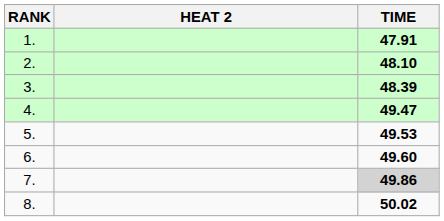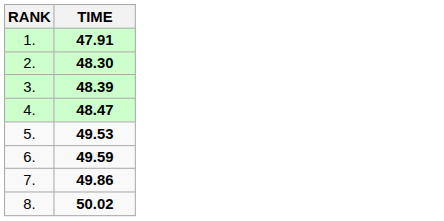 <table class="wikitable" style="border-collapse: collapse; font-size: 90%;">
 <tr>
 <th>RANK</th>
-<th style="width: 20em">HEAT 2</th>
 <th style="width: 5em">TIME</th>
 </tr>
 <tr style="background:#ccffcc;">
 <td align="center">1.</td>
-<td></td>
 <td align="center"><strong>47.91</strong></td>
 </tr>
 <tr style="background:#ccffcc;">
 <td align="center">2.</td>
-<td></td>
-<td align="center"><strong>48.10</strong></td>
+<td align="center"><strong>48.30</strong></td>
 </tr>
 <tr style="background:#ccffcc;">
 <td align="center">3.</td>
-<td></td>
 <td align="center"><strong>48.39</strong></td>
 </tr>
 <tr style="background:#ccffcc;">
 <td align="center">4.</td>
-<td></td>
-<td align="center"><strong>49.47</strong></td>
+<td align="center"><strong>48.47</strong></td>
 </tr>
 <tr>
 <td align="center">5.</td>
-<td></td>
 <td align="center"><strong>49.53</strong></td>
 </tr>
 <tr>
 <td align="center">6.</td>
-<td></td>
-<td align="center"><strong>49.60</strong></td>
+<td align="center"><strong>49.59</strong></td>
 </tr>
 <tr>
 <td align="center">7.</td>
-<td></td>
-<td align="center" style="background: lightgrey;"><strong>49.86</strong></td>
+<td align="center"><strong>49.86</strong></td>
 </tr>
 <tr>
 <td align="center">8.</td>
-<td></td>
 <td align="center"><strong>50.02</strong></td>
 </tr>
 </table>
